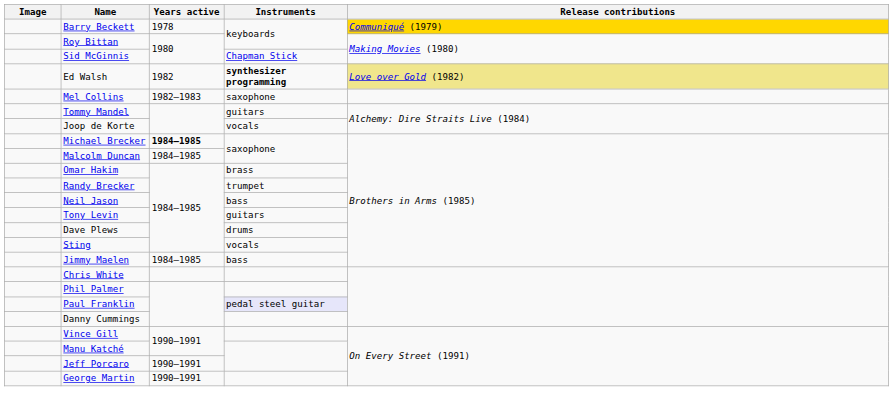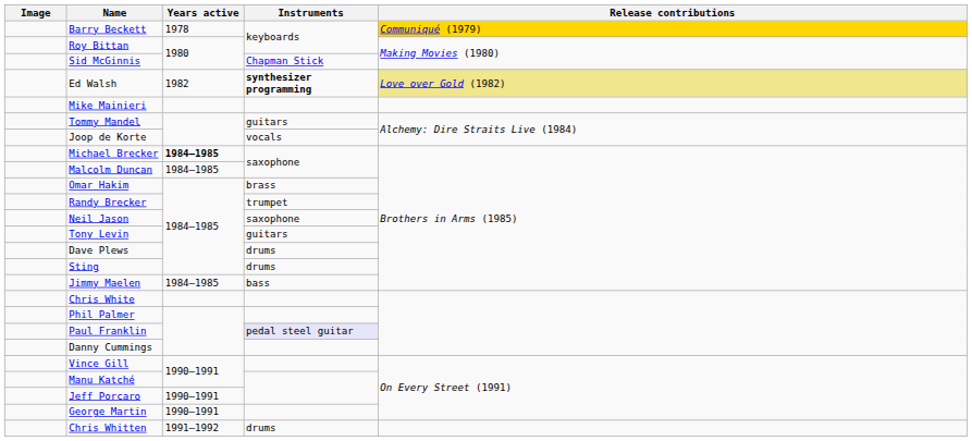 <table class="wikitable" border="1" width=100%>
 <tr>
 <th width="75">Image</th>
 <th width="120">Name</th>
 <th width="100">Years active</th>
 <th width="170">Instruments</th>
 <th>Release contributions</th>
 </tr>
 <tr>
 <td></td>
 <td><a href='#'>Barry Beckett</a></td>
 <td>1978 </td>
 <td rowspan="2">keyboards</td>
 <td style="background: gold;"><em><a href='#'>Communiqué</a></em> (1979)</td>
 </tr>
 <tr>
 <td></td>
 <td><a href='#'>Roy Bittan</a></td>
 <td rowspan="2">1980 </td>
 <td rowspan="2"><em><a href='#'>Making Movies</a></em> (1980)</td>
 </tr>
 <tr>
 <td></td>
 <td><a href='#'>Sid McGinnis</a></td>
 <td><a href='#'>Chapman Stick</a></td>
 </tr>
 <tr>
 <td></td>
 <td>Ed Walsh</td>
 <td>1982 </td>
 <td><strong>synthesizer programming</strong></td>
 <td style="background: khaki;"><em><a href='#'>Love over Gold</a></em> (1982)</td>
 </tr>
 <tr>
 <td></td>
-<td><a href='#'>Mel Collins</a></td>
-<td>1982–1983 </td>
-<td>saxophone</td>
+<td><a href='#'>Mike Mainieri</a></td>
+<td></td>
+<td></td>
 <td></td>
 </tr>
 <tr>
 <td></td>
 <td><a href='#'>Tommy Mandel</a></td>
 <td rowspan="2"> </td>
 <td>guitars</td>
 <td rowspan="2"><em>Alchemy: Dire Straits Live</em> (1984)</td>
 </tr>
 <tr>
 <td></td>
 <td>Joop de Korte</td>
 <td>vocals</td>
 </tr>
 <tr>
 <td></td>
 <td><a href='#'>Michael Brecker</a></td>
 <td><strong>1984–1985 </strong></td>
 <td rowspan="2">saxophone</td>
 <td rowspan="9"><em>Brothers in Arms</em> (1985)</td>
 </tr>
 <tr>
 <td></td>
 <td><a href='#'>Malcolm Duncan</a></td>
 <td>1984–1985 </td>
 </tr>
 <tr>
 <td></td>
 <td><a href='#'>Omar Hakim</a></td>
 <td rowspan="6">1984–1985 </td>
 <td>brass</td>
 </tr>
 <tr>
 <td></td>
 <td><a href='#'>Randy Brecker</a></td>
 <td>trumpet</td>
 </tr>
 <tr>
 <td></td>
 <td><a href='#'>Neil Jason</a></td>
-<td>bass</td>
+<td>saxophone</td>
 </tr>
 <tr>
 <td></td>
 <td><a href='#'>Tony Levin</a></td>
 <td>guitars</td>
 </tr>
 <tr>
 <td></td>
 <td>Dave Plews</td>
 <td>drums</td>
 </tr>
 <tr>
 <td></td>
 <td><a href='#'>Sting</a></td>
-<td>vocals</td>
+<td>drums</td>
 </tr>
 <tr>
 <td></td>
 <td><a href='#'>Jimmy Maelen</a></td>
 <td>1984–1985 </td>
 <td>bass</td>
 </tr>
 <tr>
 <td></td>
 <td><a href='#'>Chris White</a></td>
 <td></td>
 <td></td>
 <td rowspan="4"></td>
 </tr>
 <tr>
 <td></td>
 <td><a href='#'>Phil Palmer</a></td>
 <td rowspan="3"></td>
 <td></td>
 </tr>
 <tr>
 <td></td>
 <td><a href='#'>Paul Franklin</a></td>
 <td style="background: lavender;">pedal steel guitar</td>
 </tr>
 <tr>
 <td></td>
 <td>Danny Cummings</td>
 <td></td>
 </tr>
 <tr>
 <td></td>
 <td><a href='#'>Vince Gill</a></td>
 <td rowspan="2">1990–1991 </td>
 <td></td>
 <td rowspan="4"><em>On Every Street</em> (1991)</td>
 </tr>
 <tr>
 <td></td>
 <td><a href='#'>Manu Katché</a></td>
 <td rowspan="2"></td>
 </tr>
 <tr>
 <td></td>
 <td><a href='#'>Jeff Porcaro</a></td>
 <td>1990–1991 </td>
 </tr>
 <tr>
 <td></td>
 <td><a href='#'>George Martin</a></td>
 <td>1990–1991 </td>
 <td></td>
 </tr>
+<tr>
+<td></td>
+<td><a href='#'>Chris Whitten</a></td>
+<td>1991–1992 </td>
+<td>drums</td>
+<td></td>
+</tr>
 </table>
